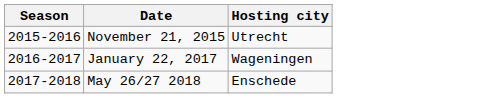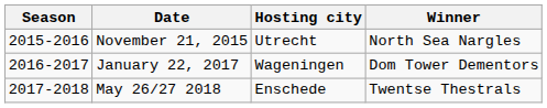 <table class="wikitable">
 <tr>
 <th>Season</th>
 <th>Date</th>
 <th>Hosting city</th>
+<th>Winner</th>
 </tr>
 <tr>
 <td>2015-2016</td>
 <td>November 21, 2015</td>
 <td>Utrecht</td>
+<td>North Sea Nargles</td>
 </tr>
 <tr>
 <td>2016-2017</td>
 <td>January 22, 2017</td>
 <td>Wageningen</td>
+<td>Dom Tower Dementors</td>
 </tr>
 <tr>
 <td>2017-2018</td>
 <td>May 26/27 2018</td>
 <td>Enschede</td>
+<td>Twentse Thestrals</td>
 </tr>
 </table>
